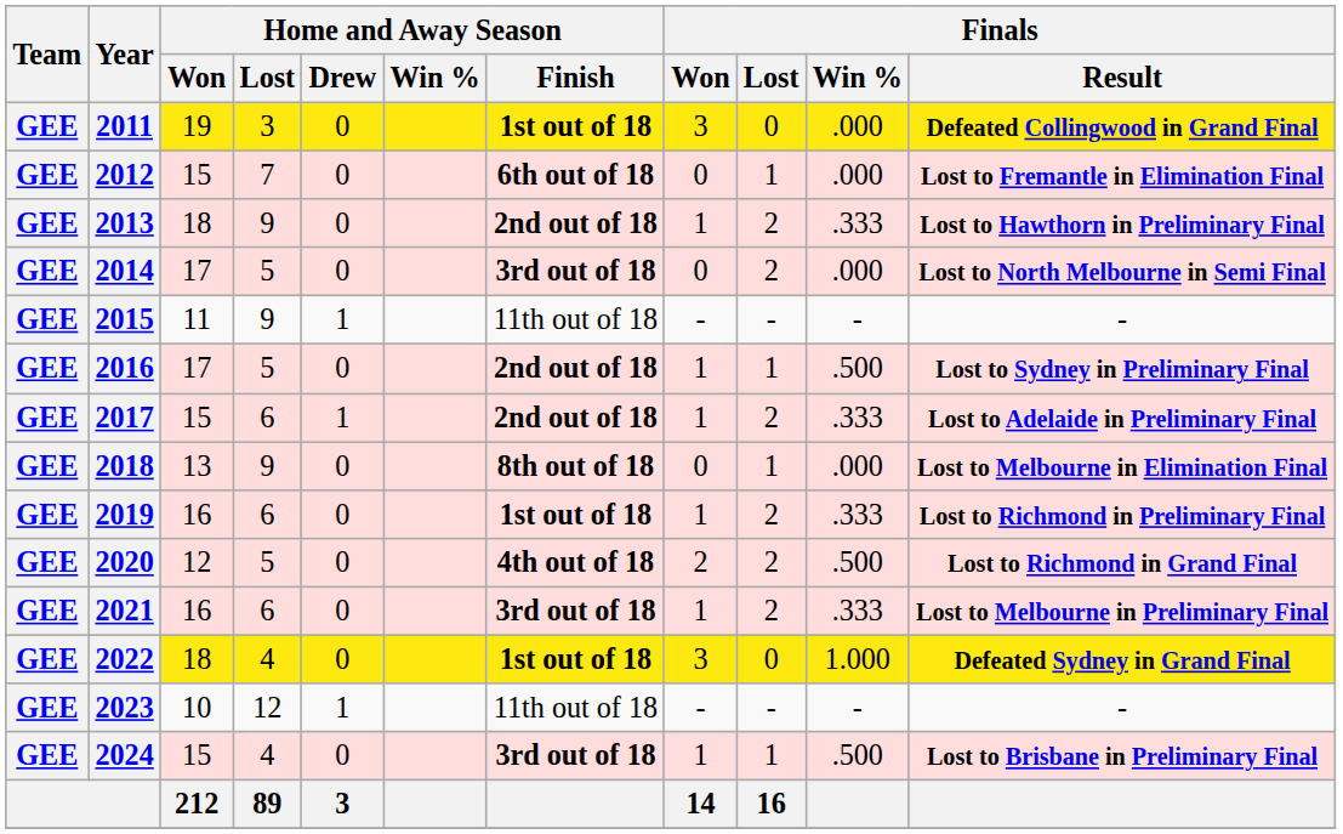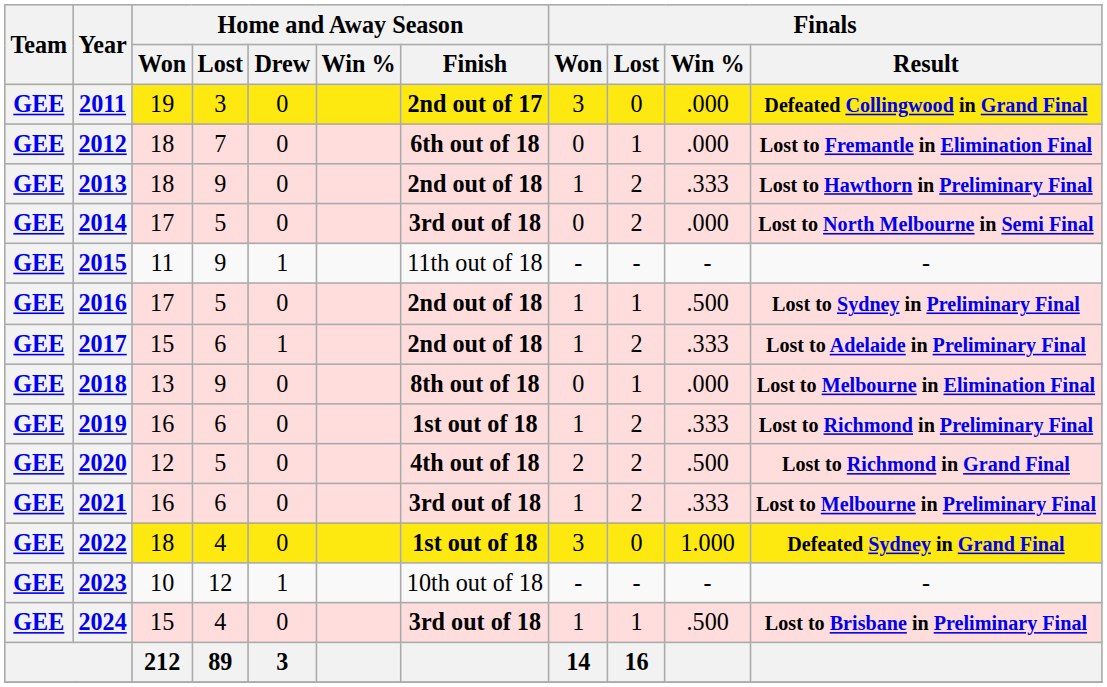 <table class="wikitable" style="font-size: 95%; text-align:center;">
 <tr>
 <th rowspan="2">Team</th>
 <th rowspan="2">Year</th>
 <th colspan="5">Home and Away Season</th>
 <th colspan="5">Finals</th>
 </tr>
 <tr>
 <th>Won</th>
 <th>Lost</th>
 <th>Drew</th>
 <th>Win %</th>
 <th>Finish</th>
 <th>Won</th>
 <th>Lost</th>
 <th>Win %</th>
 <th>Result</th>
 </tr>
 <tr ! style="background:#FDE910;">
 <th><a href='#'>GEE</a></th>
 <th><a href='#'>2011</a></th>
 <td>19</td>
 <td>3</td>
 <td>0</td>
 <td></td>
-<td><strong>1st out of 18</strong></td>
+<td><strong>2nd out of 17</strong></td>
 <td>3</td>
 <td>0</td>
 <td>.000</td>
 <td><small><strong>Defeated <a href='#'>Collingwood</a> in <a href='#'>Grand Final</a></strong></small></td>
 </tr>
 <tr ! style="background:#fdd;">
 <th><a href='#'>GEE</a></th>
 <th><a href='#'>2012</a></th>
-<td>15</td>
+<td>18</td>
 <td>7</td>
 <td>0</td>
 <td></td>
 <td><strong>6th out of 18</strong></td>
 <td>0</td>
 <td>1</td>
 <td>.000</td>
 <td><small><strong>Lost to <a href='#'>Fremantle</a> in <a href='#'>Elimination Final</a></strong></small></td>
 </tr>
 <tr ! style="background:#fdd;">
 <th><a href='#'>GEE</a></th>
 <th><a href='#'>2013</a></th>
 <td>18</td>
 <td>9</td>
 <td>0</td>
 <td></td>
 <td><strong>2nd out of 18</strong></td>
 <td>1</td>
 <td>2</td>
 <td>.333</td>
 <td><small><strong>Lost to <a href='#'>Hawthorn</a> in <a href='#'>Preliminary Final</a></strong></small></td>
 </tr>
 <tr ! style="background:#fdd;">
 <th><a href='#'>GEE</a></th>
 <th><a href='#'>2014</a></th>
 <td>17</td>
 <td>5</td>
 <td>0</td>
 <td></td>
 <td><strong>3rd out of 18</strong></td>
 <td>0</td>
 <td>2</td>
 <td>.000</td>
 <td><small><strong>Lost to <a href='#'>North Melbourne</a> in <a href='#'>Semi Final</a></strong></small></td>
 </tr>
 <tr>
 <th><a href='#'>GEE</a></th>
 <th><a href='#'>2015</a></th>
 <td>11</td>
 <td>9</td>
 <td>1</td>
 <td></td>
 <td>11th out of 18</td>
 <td>-</td>
 <td>-</td>
 <td>-</td>
 <td>-</td>
 </tr>
 <tr ! style="background:#fdd;">
 <th><a href='#'>GEE</a></th>
 <th><a href='#'>2016</a></th>
 <td>17</td>
 <td>5</td>
 <td>0</td>
 <td></td>
 <td><strong>2nd out of 18</strong></td>
 <td>1</td>
 <td>1</td>
 <td>.500</td>
 <td><small><strong>Lost to <a href='#'>Sydney</a> in <a href='#'>Preliminary Final</a></strong></small></td>
 </tr>
 <tr ! style="background:#fdd;">
 <th><a href='#'>GEE</a></th>
 <th><a href='#'>2017</a></th>
 <td>15</td>
 <td>6</td>
 <td>1</td>
 <td></td>
 <td><strong>2nd out of 18</strong></td>
 <td>1</td>
 <td>2</td>
 <td>.333</td>
 <td><small><strong>Lost to <a href='#'>Adelaide</a> in <a href='#'>Preliminary Final</a></strong></small></td>
 </tr>
 <tr ! style="background:#fdd;">
 <th><a href='#'>GEE</a></th>
 <th><a href='#'>2018</a></th>
 <td>13</td>
 <td>9</td>
 <td>0</td>
 <td></td>
 <td><strong>8th out of 18</strong></td>
 <td>0</td>
 <td>1</td>
 <td>.000</td>
 <td><small><strong>Lost to <a href='#'>Melbourne</a> in <a href='#'>Elimination Final</a></strong></small></td>
 </tr>
 <tr ! style="background:#fdd;">
 <th><a href='#'>GEE</a></th>
 <th><a href='#'>2019</a></th>
 <td>16</td>
 <td>6</td>
 <td>0</td>
 <td></td>
 <td><strong>1st out of 18</strong></td>
 <td>1</td>
 <td>2</td>
 <td>.333</td>
 <td><small><strong>Lost to <a href='#'>Richmond</a> in <a href='#'>Preliminary Final</a></strong></small></td>
 </tr>
 <tr ! style="background:#fdd;">
 <th><a href='#'>GEE</a></th>
 <th><a href='#'>2020</a></th>
 <td>12</td>
 <td>5</td>
 <td>0</td>
 <td></td>
 <td><strong>4th out of 18</strong></td>
 <td>2</td>
 <td>2</td>
 <td>.500</td>
 <td><small><strong>Lost to <a href='#'>Richmond</a> in <a href='#'>Grand Final</a></strong></small></td>
 </tr>
 <tr ! style="background:#fdd;">
 <th><a href='#'>GEE</a></th>
 <th><a href='#'>2021</a></th>
 <td>16</td>
 <td>6</td>
 <td>0</td>
 <td></td>
 <td><strong>3rd out of 18</strong></td>
 <td>1</td>
 <td>2</td>
 <td>.333</td>
 <td><small><strong>Lost to <a href='#'>Melbourne</a> in <a href='#'>Preliminary Final</a></strong></small></td>
 </tr>
 <tr ! style="background:#FDE910;">
 <th><a href='#'>GEE</a></th>
 <th><a href='#'>2022</a></th>
 <td>18</td>
 <td>4</td>
 <td>0</td>
 <td></td>
 <td><strong>1st out of 18</strong></td>
 <td>3</td>
 <td>0</td>
 <td>1.000</td>
 <td><small><strong>Defeated <a href='#'>Sydney</a> in <a href='#'>Grand Final</a></strong></small></td>
 </tr>
 <tr>
 <th><a href='#'>GEE</a></th>
 <th><a href='#'>2023</a></th>
 <td>10</td>
 <td>12</td>
 <td>1</td>
 <td></td>
-<td>11th out of 18</td>
+<td>10th out of 18</td>
 <td>-</td>
 <td>-</td>
 <td>-</td>
 <td>-</td>
 </tr>
 <tr ! style="background:#fdd;">
 <th><a href='#'>GEE</a></th>
 <th><a href='#'>2024</a></th>
 <td>15</td>
 <td>4</td>
 <td>0</td>
 <td></td>
 <td><strong>3rd out of 18</strong></td>
 <td>1</td>
 <td>1</td>
 <td>.500</td>
 <td><small><strong>Lost to <a href='#'>Brisbane</a> in <a href='#'>Preliminary Final</a></strong></small></td>
 </tr>
 <tr>
 <th colspan="2"></th>
 <th>212</th>
 <th>89</th>
 <th>3</th>
 <th></th>
 <th></th>
 <th>14</th>
 <th>16</th>
 <th></th>
 <th></th>
 </tr>
 <tr>
 </tr>
 </table>
